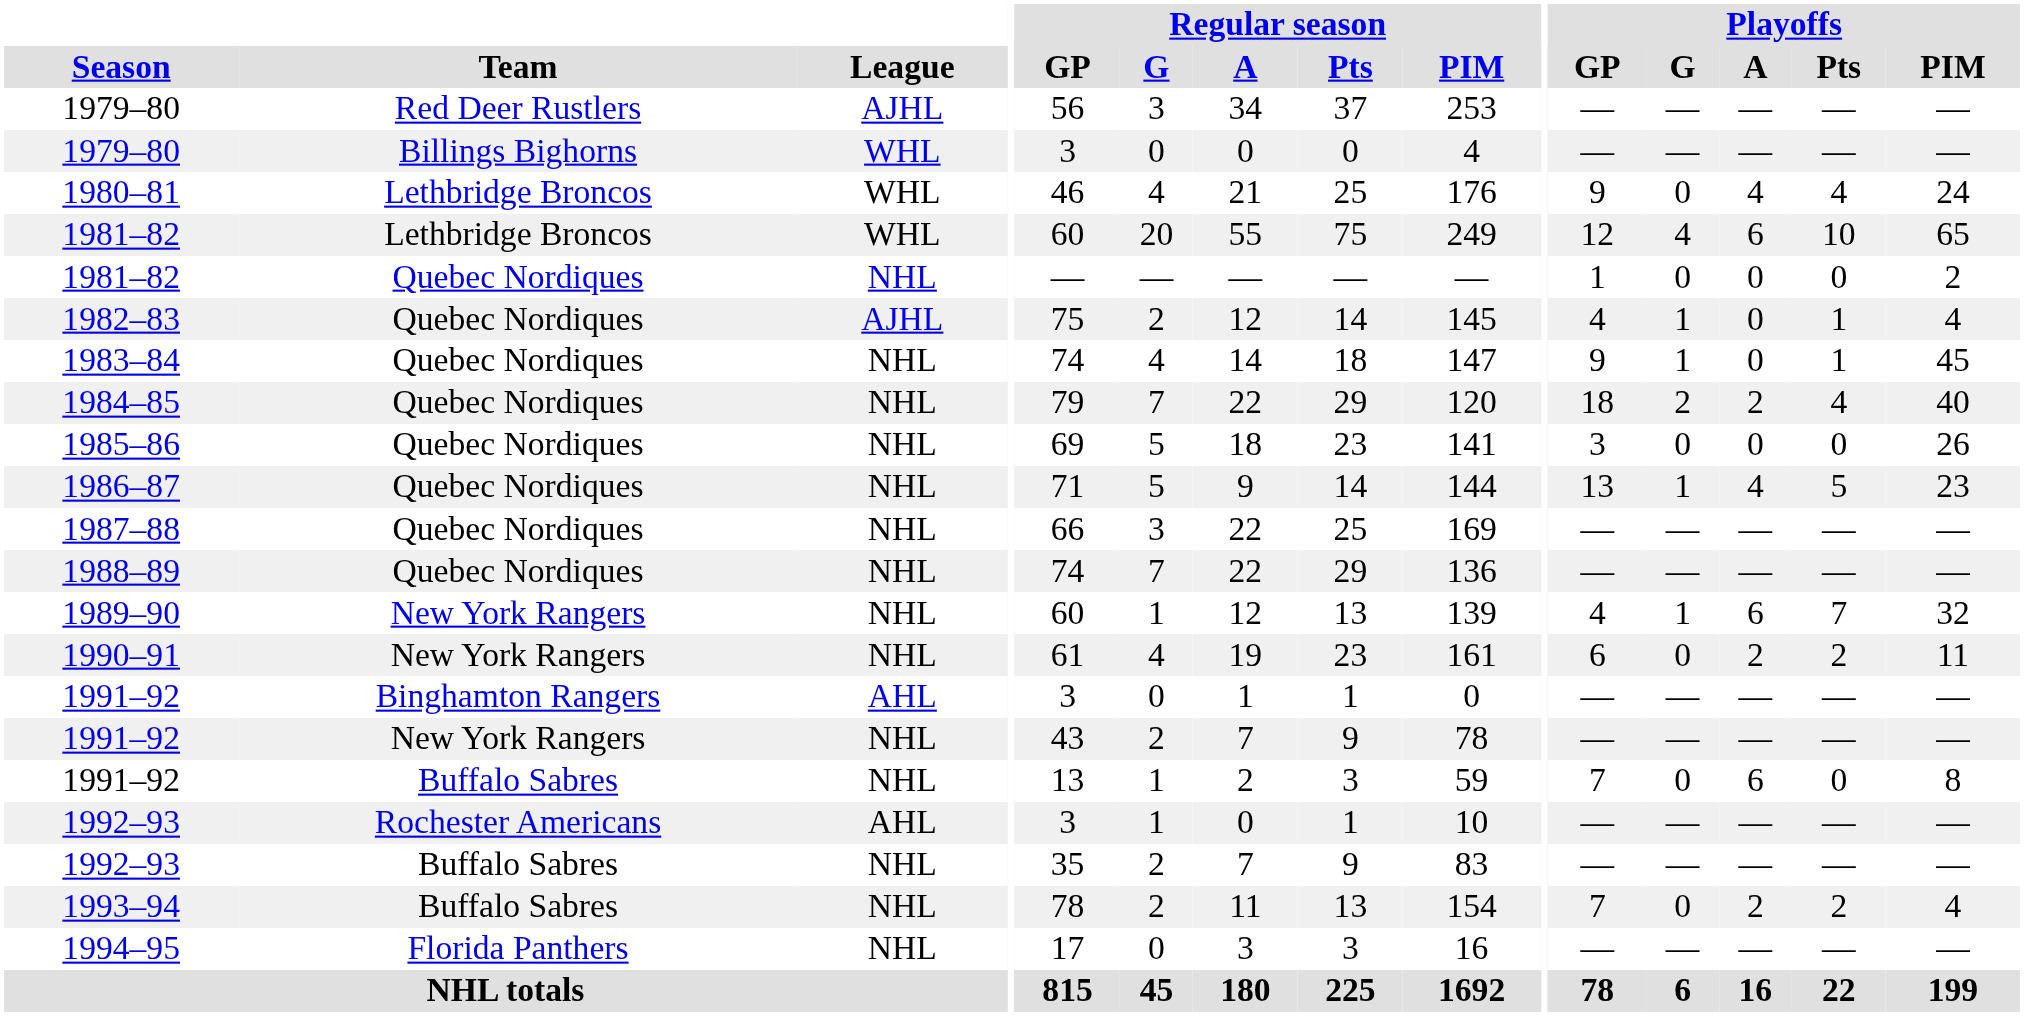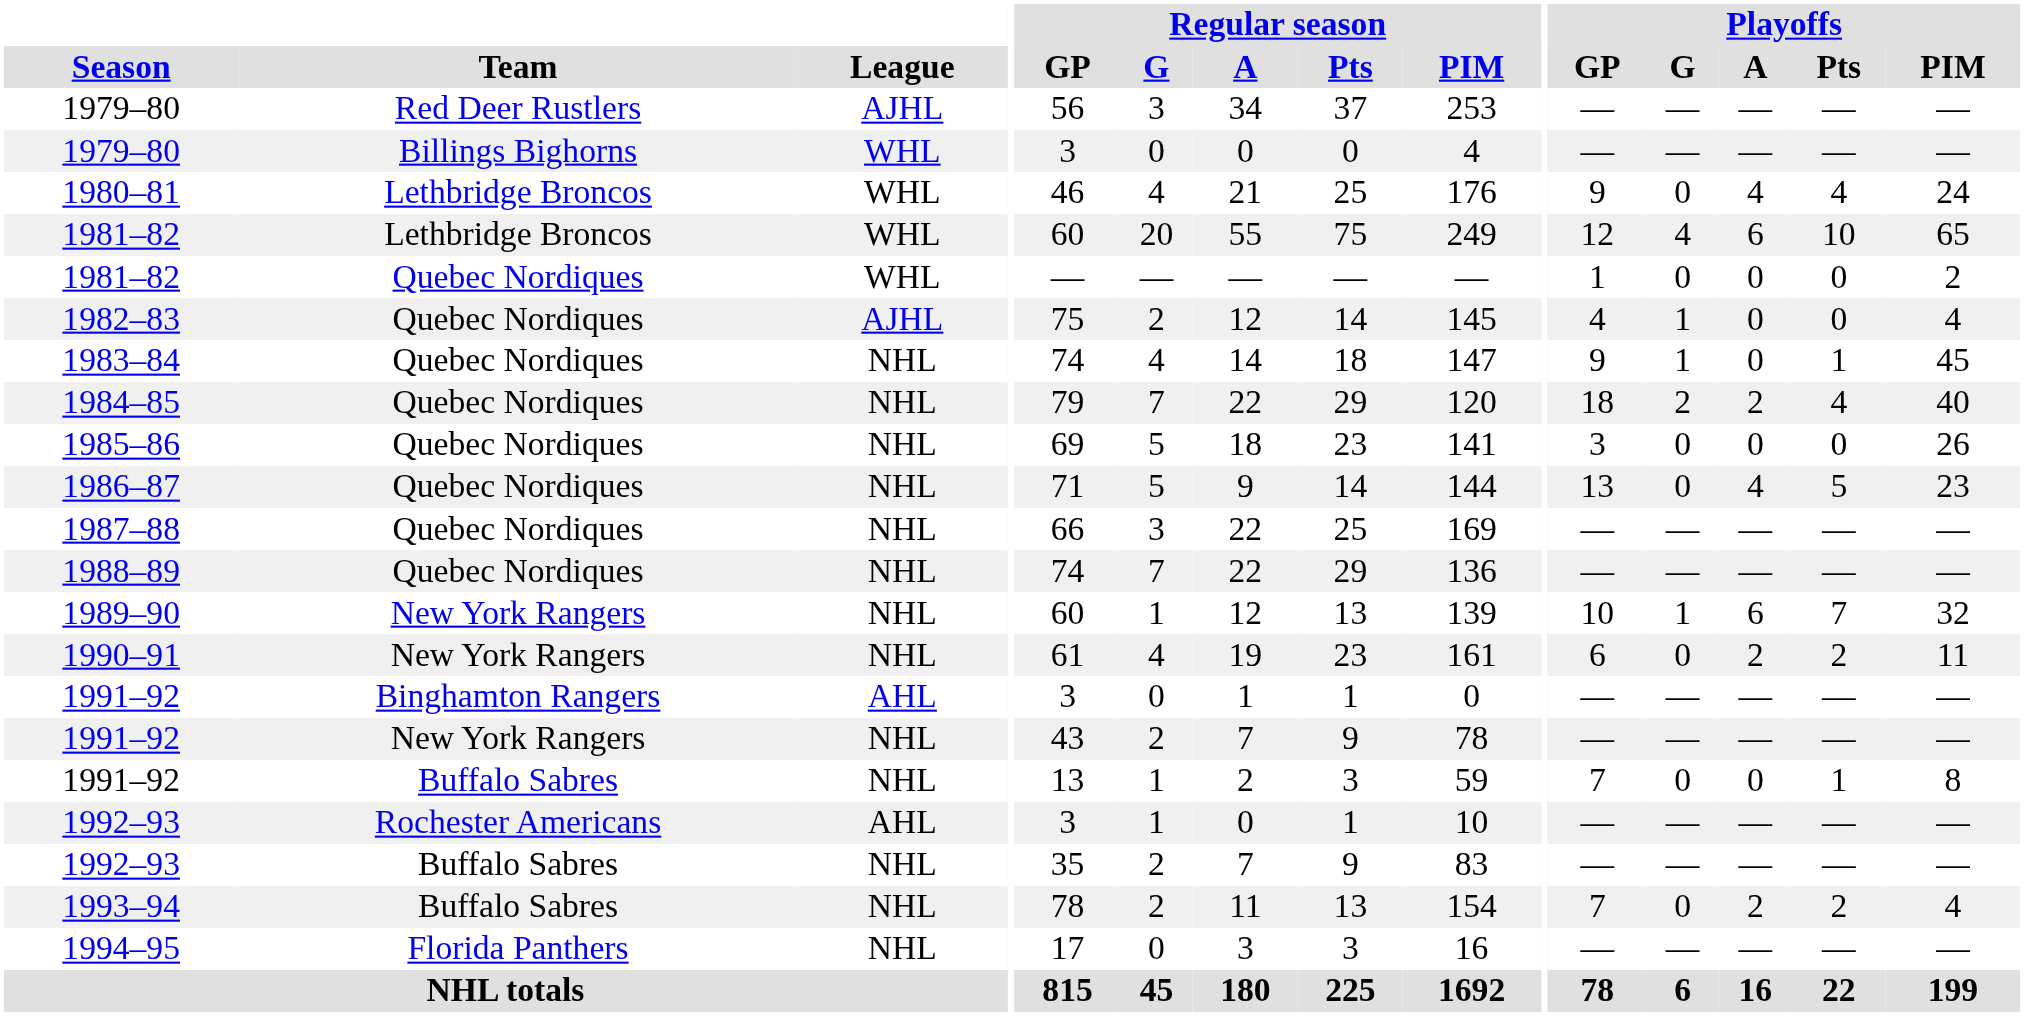 <table border="0" cellpadding="1" cellspacing="0" style="text-align:center; width:60em">
 <tr bgcolor="#e0e0e0">
 <th colspan="3" bgcolor="#ffffff"></th>
 <th rowspan="99" bgcolor="#ffffff"></th>
 <th colspan="5"><a href='#'>Regular season</a></th>
 <th rowspan="99" bgcolor="#ffffff"></th>
 <th colspan="5"><a href='#'>Playoffs</a></th>
 </tr>
 <tr bgcolor="#e0e0e0">
 <th><a href='#'>Season</a></th>
 <th>Team</th>
 <th>League</th>
 <th>GP</th>
 <th><a href='#'>G</a></th>
 <th><a href='#'>A</a></th>
 <th><a href='#'>Pts</a></th>
 <th><a href='#'>PIM</a></th>
 <th>GP</th>
 <th>G</th>
 <th>A</th>
 <th>Pts</th>
 <th>PIM</th>
 </tr>
 <tr>
 <td>1979–80</td>
 <td><a href='#'>Red Deer Rustlers</a></td>
 <td><a href='#'>AJHL</a></td>
 <td>56</td>
 <td>3</td>
 <td>34</td>
 <td>37</td>
 <td>253</td>
 <td>—</td>
 <td>—</td>
 <td>—</td>
 <td>—</td>
 <td>—</td>
 </tr>
 <tr style="background:#f0f0f0;">
 <td><a href='#'>1979–80</a></td>
 <td><a href='#'>Billings Bighorns</a></td>
 <td><a href='#'>WHL</a></td>
 <td>3</td>
 <td>0</td>
 <td>0</td>
 <td>0</td>
 <td>4</td>
 <td>—</td>
 <td>—</td>
 <td>—</td>
 <td>—</td>
 <td>—</td>
 </tr>
 <tr>
 <td><a href='#'>1980–81</a></td>
 <td><a href='#'>Lethbridge Broncos</a></td>
 <td>WHL</td>
 <td>46</td>
 <td>4</td>
 <td>21</td>
 <td>25</td>
 <td>176</td>
 <td>9</td>
 <td>0</td>
 <td>4</td>
 <td>4</td>
 <td>24</td>
 </tr>
 <tr style="background:#f0f0f0;">
 <td><a href='#'>1981–82</a></td>
 <td>Lethbridge Broncos</td>
 <td>WHL</td>
 <td>60</td>
 <td>20</td>
 <td>55</td>
 <td>75</td>
 <td>249</td>
 <td>12</td>
 <td>4</td>
 <td>6</td>
 <td>10</td>
 <td>65</td>
 </tr>
 <tr>
 <td><a href='#'>1981–82</a></td>
 <td><a href='#'>Quebec Nordiques</a></td>
-<td><a href='#'>NHL</a></td>
+<td>WHL</td>
 <td>—</td>
 <td>—</td>
 <td>—</td>
 <td>—</td>
 <td>—</td>
 <td>1</td>
 <td>0</td>
 <td>0</td>
 <td>0</td>
 <td>2</td>
 </tr>
 <tr style="background:#f0f0f0;">
 <td><a href='#'>1982–83</a></td>
 <td>Quebec Nordiques</td>
 <td><a href='#'>AJHL</a></td>
 <td>75</td>
 <td>2</td>
 <td>12</td>
 <td>14</td>
 <td>145</td>
 <td>4</td>
 <td>1</td>
 <td>0</td>
-<td>1</td>
+<td>0</td>
 <td>4</td>
 </tr>
 <tr>
 <td><a href='#'>1983–84</a></td>
 <td>Quebec Nordiques</td>
 <td>NHL</td>
 <td>74</td>
 <td>4</td>
 <td>14</td>
 <td>18</td>
 <td>147</td>
 <td>9</td>
 <td>1</td>
 <td>0</td>
 <td>1</td>
 <td>45</td>
 </tr>
 <tr style="background:#f0f0f0;">
 <td><a href='#'>1984–85</a></td>
 <td>Quebec Nordiques</td>
 <td>NHL</td>
 <td>79</td>
 <td>7</td>
 <td>22</td>
 <td>29</td>
 <td>120</td>
 <td>18</td>
 <td>2</td>
 <td>2</td>
 <td>4</td>
 <td>40</td>
 </tr>
 <tr>
 <td><a href='#'>1985–86</a></td>
 <td>Quebec Nordiques</td>
 <td>NHL</td>
 <td>69</td>
 <td>5</td>
 <td>18</td>
 <td>23</td>
 <td>141</td>
 <td>3</td>
 <td>0</td>
 <td>0</td>
 <td>0</td>
 <td>26</td>
 </tr>
 <tr style="background:#f0f0f0;">
 <td><a href='#'>1986–87</a></td>
 <td>Quebec Nordiques</td>
 <td>NHL</td>
 <td>71</td>
 <td>5</td>
 <td>9</td>
 <td>14</td>
 <td>144</td>
 <td>13</td>
-<td>1</td>
+<td>0</td>
 <td>4</td>
 <td>5</td>
 <td>23</td>
 </tr>
 <tr>
 <td><a href='#'>1987–88</a></td>
 <td>Quebec Nordiques</td>
 <td>NHL</td>
 <td>66</td>
 <td>3</td>
 <td>22</td>
 <td>25</td>
 <td>169</td>
 <td>—</td>
 <td>—</td>
 <td>—</td>
 <td>—</td>
 <td>—</td>
 </tr>
 <tr style="background:#f0f0f0;">
 <td><a href='#'>1988–89</a></td>
 <td>Quebec Nordiques</td>
 <td>NHL</td>
 <td>74</td>
 <td>7</td>
 <td>22</td>
 <td>29</td>
 <td>136</td>
 <td>—</td>
 <td>—</td>
 <td>—</td>
 <td>—</td>
 <td>—</td>
 </tr>
 <tr>
 <td><a href='#'>1989–90</a></td>
 <td><a href='#'>New York Rangers</a></td>
 <td>NHL</td>
 <td>60</td>
 <td>1</td>
 <td>12</td>
 <td>13</td>
 <td>139</td>
-<td>4</td>
+<td>10</td>
 <td>1</td>
 <td>6</td>
 <td>7</td>
 <td>32</td>
 </tr>
 <tr style="background:#f0f0f0;">
 <td><a href='#'>1990–91</a></td>
 <td>New York Rangers</td>
 <td>NHL</td>
 <td>61</td>
 <td>4</td>
 <td>19</td>
 <td>23</td>
 <td>161</td>
 <td>6</td>
 <td>0</td>
 <td>2</td>
 <td>2</td>
 <td>11</td>
 </tr>
 <tr>
 <td><a href='#'>1991–92</a></td>
 <td><a href='#'>Binghamton Rangers</a></td>
 <td><a href='#'>AHL</a></td>
 <td>3</td>
 <td>0</td>
 <td>1</td>
 <td>1</td>
 <td>0</td>
 <td>—</td>
 <td>—</td>
 <td>—</td>
 <td>—</td>
 <td>—</td>
 </tr>
 <tr style="background:#f0f0f0;">
 <td><a href='#'>1991–92</a></td>
 <td>New York Rangers</td>
 <td>NHL</td>
 <td>43</td>
 <td>2</td>
 <td>7</td>
 <td>9</td>
 <td>78</td>
 <td>—</td>
 <td>—</td>
 <td>—</td>
 <td>—</td>
 <td>—</td>
 </tr>
 <tr>
 <td>1991–92</td>
 <td><a href='#'>Buffalo Sabres</a></td>
 <td>NHL</td>
 <td>13</td>
 <td>1</td>
 <td>2</td>
 <td>3</td>
 <td>59</td>
 <td>7</td>
 <td>0</td>
-<td>6</td>
 <td>0</td>
+<td>1</td>
 <td>8</td>
 </tr>
 <tr style="background:#f0f0f0;">
 <td><a href='#'>1992–93</a></td>
 <td><a href='#'>Rochester Americans</a></td>
 <td>AHL</td>
 <td>3</td>
 <td>1</td>
 <td>0</td>
 <td>1</td>
 <td>10</td>
 <td>—</td>
 <td>—</td>
 <td>—</td>
 <td>—</td>
 <td>—</td>
 </tr>
 <tr>
 <td><a href='#'>1992–93</a></td>
 <td>Buffalo Sabres</td>
 <td>NHL</td>
 <td>35</td>
 <td>2</td>
 <td>7</td>
 <td>9</td>
 <td>83</td>
 <td>—</td>
 <td>—</td>
 <td>—</td>
 <td>—</td>
 <td>—</td>
 </tr>
 <tr style="background:#f0f0f0;">
 <td><a href='#'>1993–94</a></td>
 <td>Buffalo Sabres</td>
 <td>NHL</td>
 <td>78</td>
 <td>2</td>
 <td>11</td>
 <td>13</td>
 <td>154</td>
 <td>7</td>
 <td>0</td>
 <td>2</td>
 <td>2</td>
 <td>4</td>
 </tr>
 <tr>
 <td><a href='#'>1994–95</a></td>
 <td><a href='#'>Florida Panthers</a></td>
 <td>NHL</td>
 <td>17</td>
 <td>0</td>
 <td>3</td>
 <td>3</td>
 <td>16</td>
 <td>—</td>
 <td>—</td>
 <td>—</td>
 <td>—</td>
 <td>—</td>
 </tr>
 <tr bgcolor="#e0e0e0">
 <th colspan="3">NHL totals</th>
 <th>815</th>
 <th>45</th>
 <th>180</th>
 <th>225</th>
 <th>1692</th>
 <th>78</th>
 <th>6</th>
 <th>16</th>
 <th>22</th>
 <th>199</th>
 </tr>
 </table>
